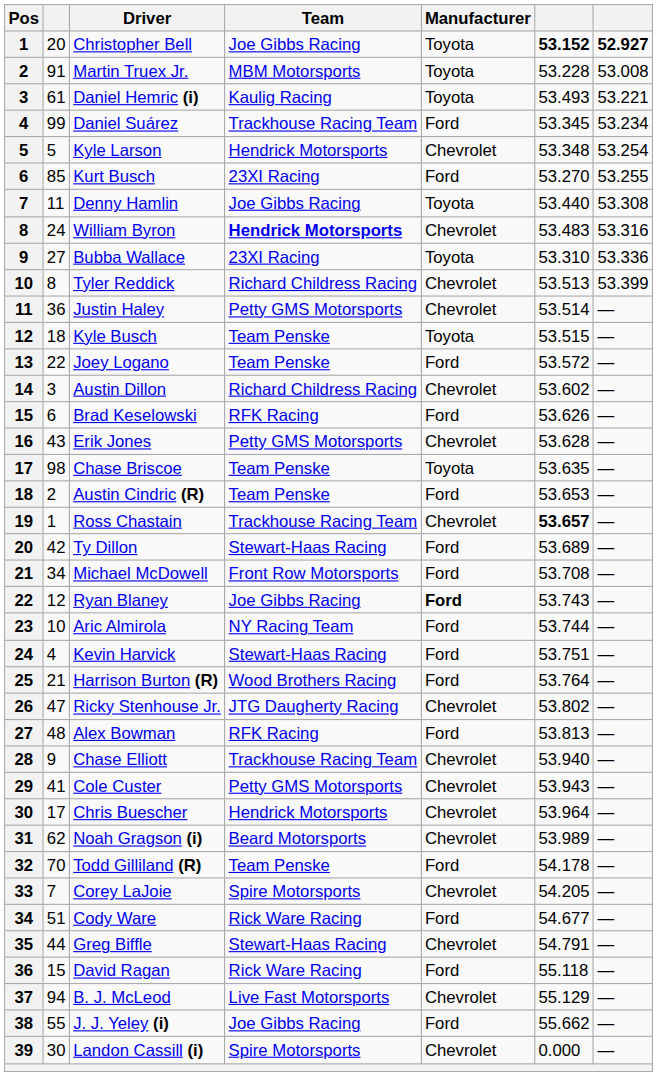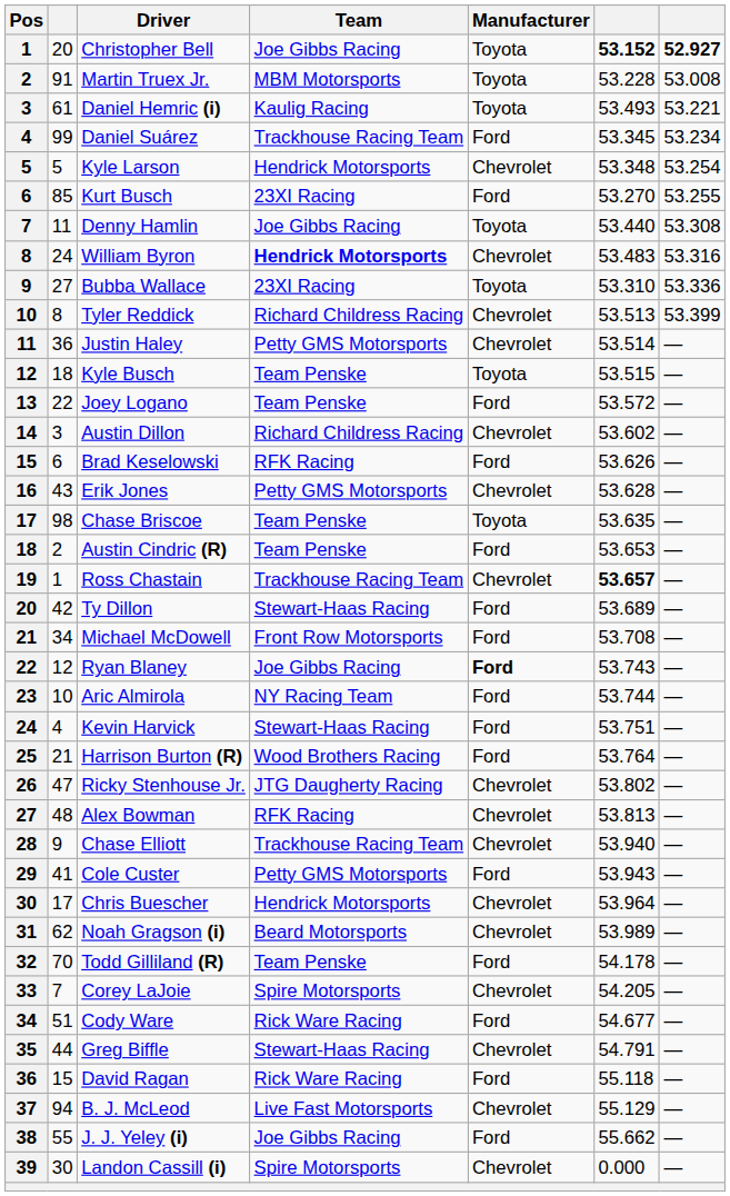 <table class="wikitable" style="font-size:95%">
 <tr>
 <th>Pos</th>
 <th></th>
 <th>Driver</th>
 <th>Team</th>
 <th>Manufacturer</th>
 <th></th>
 <th></th>
 </tr>
 <tr>
 <th>1</th>
 <td>20</td>
 <td><a href='#'>Christopher Bell</a></td>
 <td><a href='#'>Joe Gibbs Racing</a></td>
 <td>Toyota</td>
 <td><strong>53.152</strong></td>
 <td><strong>52.927</strong></td>
 </tr>
 <tr>
 <th>2</th>
 <td>91</td>
 <td><a href='#'>Martin Truex Jr.</a></td>
 <td><a href='#'>MBM Motorsports</a></td>
 <td>Toyota</td>
 <td>53.228</td>
 <td>53.008</td>
 </tr>
 <tr>
 <th>3</th>
 <td>61</td>
 <td><a href='#'>Daniel Hemric</a> <strong>(i)</strong></td>
 <td><a href='#'>Kaulig Racing</a></td>
 <td>Toyota</td>
 <td>53.493</td>
 <td>53.221</td>
 </tr>
 <tr>
 <th>4</th>
 <td>99</td>
 <td><a href='#'>Daniel Suárez</a></td>
 <td><a href='#'>Trackhouse Racing Team</a></td>
 <td>Ford</td>
 <td>53.345</td>
 <td>53.234</td>
 </tr>
 <tr>
 <th>5</th>
 <td>5</td>
 <td><a href='#'>Kyle Larson</a></td>
 <td><a href='#'>Hendrick Motorsports</a></td>
 <td>Chevrolet</td>
 <td>53.348</td>
 <td>53.254</td>
 </tr>
 <tr>
 <th>6</th>
 <td>85</td>
 <td><a href='#'>Kurt Busch</a></td>
 <td><a href='#'>23XI Racing</a></td>
 <td>Ford</td>
 <td>53.270</td>
 <td>53.255</td>
 </tr>
 <tr>
 <th>7</th>
 <td>11</td>
 <td><a href='#'>Denny Hamlin</a></td>
 <td><a href='#'>Joe Gibbs Racing</a></td>
 <td>Toyota</td>
 <td>53.440</td>
 <td>53.308</td>
 </tr>
 <tr>
 <th>8</th>
 <td>24</td>
 <td><a href='#'>William Byron</a></td>
 <td><strong><a href='#'>Hendrick Motorsports</a></strong></td>
 <td>Chevrolet</td>
 <td>53.483</td>
 <td>53.316</td>
 </tr>
 <tr>
 <th>9</th>
 <td>27</td>
 <td><a href='#'>Bubba Wallace</a></td>
 <td><a href='#'>23XI Racing</a></td>
 <td>Toyota</td>
 <td>53.310</td>
 <td>53.336</td>
 </tr>
 <tr>
 <th>10</th>
 <td>8</td>
 <td><a href='#'>Tyler Reddick</a></td>
 <td><a href='#'>Richard Childress Racing</a></td>
 <td>Chevrolet</td>
 <td>53.513</td>
 <td>53.399</td>
 </tr>
 <tr>
 <th>11</th>
 <td>36</td>
 <td><a href='#'>Justin Haley</a></td>
 <td><a href='#'>Petty GMS Motorsports</a></td>
 <td>Chevrolet</td>
 <td>53.514</td>
 <td>—</td>
 </tr>
 <tr>
 <th>12</th>
 <td>18</td>
 <td><a href='#'>Kyle Busch</a></td>
 <td><a href='#'>Team Penske</a></td>
 <td>Toyota</td>
 <td>53.515</td>
 <td>—</td>
 </tr>
 <tr>
 <th>13</th>
 <td>22</td>
 <td><a href='#'>Joey Logano</a></td>
 <td><a href='#'>Team Penske</a></td>
 <td>Ford</td>
 <td>53.572</td>
 <td>—</td>
 </tr>
 <tr>
 <th>14</th>
 <td>3</td>
 <td><a href='#'>Austin Dillon</a></td>
 <td><a href='#'>Richard Childress Racing</a></td>
 <td>Chevrolet</td>
 <td>53.602</td>
 <td>—</td>
 </tr>
 <tr>
 <th>15</th>
 <td>6</td>
 <td><a href='#'>Brad Keselowski</a></td>
 <td><a href='#'>RFK Racing</a></td>
 <td>Ford</td>
 <td>53.626</td>
 <td>—</td>
 </tr>
 <tr>
 <th>16</th>
 <td>43</td>
 <td><a href='#'>Erik Jones</a></td>
 <td><a href='#'>Petty GMS Motorsports</a></td>
 <td>Chevrolet</td>
 <td>53.628</td>
 <td>—</td>
 </tr>
 <tr>
 <th>17</th>
 <td>98</td>
 <td><a href='#'>Chase Briscoe</a></td>
 <td><a href='#'>Team Penske</a></td>
 <td>Toyota</td>
 <td>53.635</td>
 <td>—</td>
 </tr>
 <tr>
 <th>18</th>
 <td>2</td>
 <td><a href='#'>Austin Cindric</a> <strong>(R)</strong></td>
 <td><a href='#'>Team Penske</a></td>
 <td>Ford</td>
 <td>53.653</td>
 <td>—</td>
 </tr>
 <tr>
 <th>19</th>
 <td>1</td>
 <td><a href='#'>Ross Chastain</a></td>
 <td><a href='#'>Trackhouse Racing Team</a></td>
 <td>Chevrolet</td>
 <td><strong>53.657</strong></td>
 <td>—</td>
 </tr>
 <tr>
 <th>20</th>
 <td>42</td>
 <td><a href='#'>Ty Dillon</a></td>
 <td><a href='#'>Stewart-Haas Racing</a></td>
 <td>Ford</td>
 <td>53.689</td>
 <td>—</td>
 </tr>
 <tr>
 <th>21</th>
 <td>34</td>
 <td><a href='#'>Michael McDowell</a></td>
 <td><a href='#'>Front Row Motorsports</a></td>
 <td>Ford</td>
 <td>53.708</td>
 <td>—</td>
 </tr>
 <tr>
 <th>22</th>
 <td>12</td>
 <td><a href='#'>Ryan Blaney</a></td>
 <td><a href='#'>Joe Gibbs Racing</a></td>
 <td><strong>Ford</strong></td>
 <td>53.743</td>
 <td>—</td>
 </tr>
 <tr>
 <th>23</th>
 <td>10</td>
 <td><a href='#'>Aric Almirola</a></td>
 <td><a href='#'>NY Racing Team</a></td>
 <td>Ford</td>
 <td>53.744</td>
 <td>—</td>
 </tr>
 <tr>
 <th>24</th>
 <td>4</td>
 <td><a href='#'>Kevin Harvick</a></td>
 <td><a href='#'>Stewart-Haas Racing</a></td>
 <td>Ford</td>
 <td>53.751</td>
 <td>—</td>
 </tr>
 <tr>
 <th>25</th>
 <td>21</td>
 <td><a href='#'>Harrison Burton</a> <strong>(R)</strong></td>
 <td><a href='#'>Wood Brothers Racing</a></td>
 <td>Ford</td>
 <td>53.764</td>
 <td>—</td>
 </tr>
 <tr>
 <th>26</th>
 <td>47</td>
 <td><a href='#'>Ricky Stenhouse Jr.</a></td>
 <td><a href='#'>JTG Daugherty Racing</a></td>
 <td>Chevrolet</td>
 <td>53.802</td>
 <td>—</td>
 </tr>
 <tr>
 <th>27</th>
 <td>48</td>
 <td><a href='#'>Alex Bowman</a></td>
 <td><a href='#'>RFK Racing</a></td>
-<td>Ford</td>
+<td>Chevrolet</td>
 <td>53.813</td>
 <td>—</td>
 </tr>
 <tr>
 <th>28</th>
 <td>9</td>
 <td><a href='#'>Chase Elliott</a></td>
 <td><a href='#'>Trackhouse Racing Team</a></td>
 <td>Chevrolet</td>
 <td>53.940</td>
 <td>—</td>
 </tr>
 <tr>
 <th>29</th>
 <td>41</td>
 <td><a href='#'>Cole Custer</a></td>
 <td><a href='#'>Petty GMS Motorsports</a></td>
-<td>Chevrolet</td>
+<td>Ford</td>
 <td>53.943</td>
 <td>—</td>
 </tr>
 <tr>
 <th>30</th>
 <td>17</td>
 <td><a href='#'>Chris Buescher</a></td>
 <td><a href='#'>Hendrick Motorsports</a></td>
 <td>Chevrolet</td>
 <td>53.964</td>
 <td>—</td>
 </tr>
 <tr>
 <th>31</th>
 <td>62</td>
 <td><a href='#'>Noah Gragson</a> <strong>(i)</strong></td>
 <td><a href='#'>Beard Motorsports</a></td>
 <td>Chevrolet</td>
 <td>53.989</td>
 <td>—</td>
 </tr>
 <tr>
 <th>32</th>
 <td>70</td>
 <td><a href='#'>Todd Gilliland</a> <strong>(R)</strong></td>
 <td><a href='#'>Team Penske</a></td>
 <td>Ford</td>
 <td>54.178</td>
 <td>—</td>
 </tr>
 <tr>
 <th>33</th>
 <td>7</td>
 <td><a href='#'>Corey LaJoie</a></td>
 <td><a href='#'>Spire Motorsports</a></td>
 <td>Chevrolet</td>
 <td>54.205</td>
 <td>—</td>
 </tr>
 <tr>
 <th>34</th>
 <td>51</td>
 <td><a href='#'>Cody Ware</a></td>
 <td><a href='#'>Rick Ware Racing</a></td>
 <td>Ford</td>
 <td>54.677</td>
 <td>—</td>
 </tr>
 <tr>
 <th>35</th>
 <td>44</td>
 <td><a href='#'>Greg Biffle</a></td>
 <td><a href='#'>Stewart-Haas Racing</a></td>
 <td>Chevrolet</td>
 <td>54.791</td>
 <td>—</td>
 </tr>
 <tr>
 <th>36</th>
 <td>15</td>
 <td><a href='#'>David Ragan</a></td>
 <td><a href='#'>Rick Ware Racing</a></td>
 <td>Ford</td>
 <td>55.118</td>
 <td>—</td>
 </tr>
 <tr>
 <th>37</th>
 <td>94</td>
 <td><a href='#'>B. J. McLeod</a></td>
 <td><a href='#'>Live Fast Motorsports</a></td>
 <td>Chevrolet</td>
 <td>55.129</td>
 <td>—</td>
 </tr>
 <tr>
 <th>38</th>
 <td>55</td>
 <td><a href='#'>J. J. Yeley</a> <strong>(i)</strong></td>
 <td><a href='#'>Joe Gibbs Racing</a></td>
 <td>Ford</td>
 <td>55.662</td>
 <td>—</td>
 </tr>
 <tr>
 <th>39</th>
 <td>30</td>
 <td><a href='#'>Landon Cassill</a> <strong>(i)</strong></td>
 <td><a href='#'>Spire Motorsports</a></td>
 <td>Chevrolet</td>
 <td>0.000</td>
 <td>—</td>
 </tr>
 <tr>
 <th colspan="7"></th>
 </tr>
 </table>
